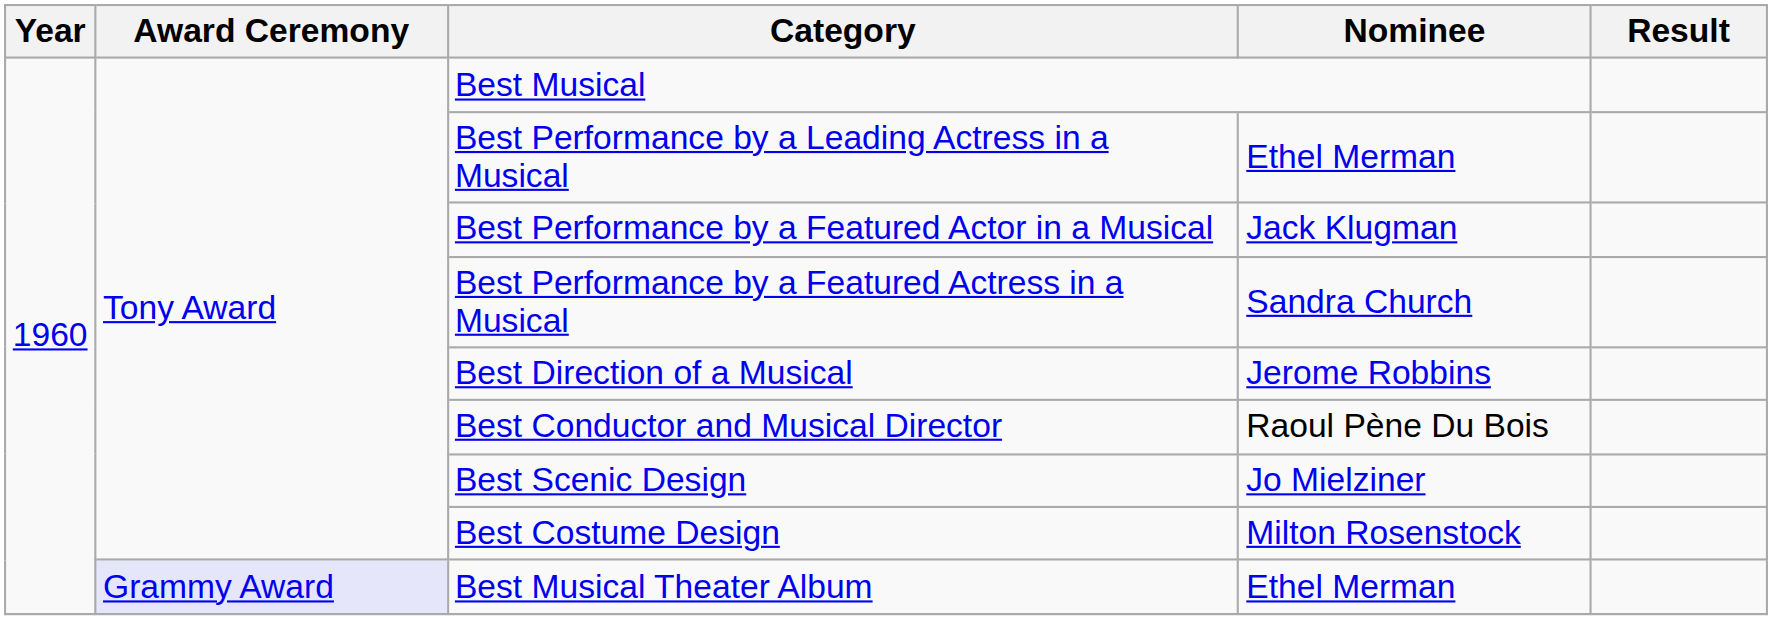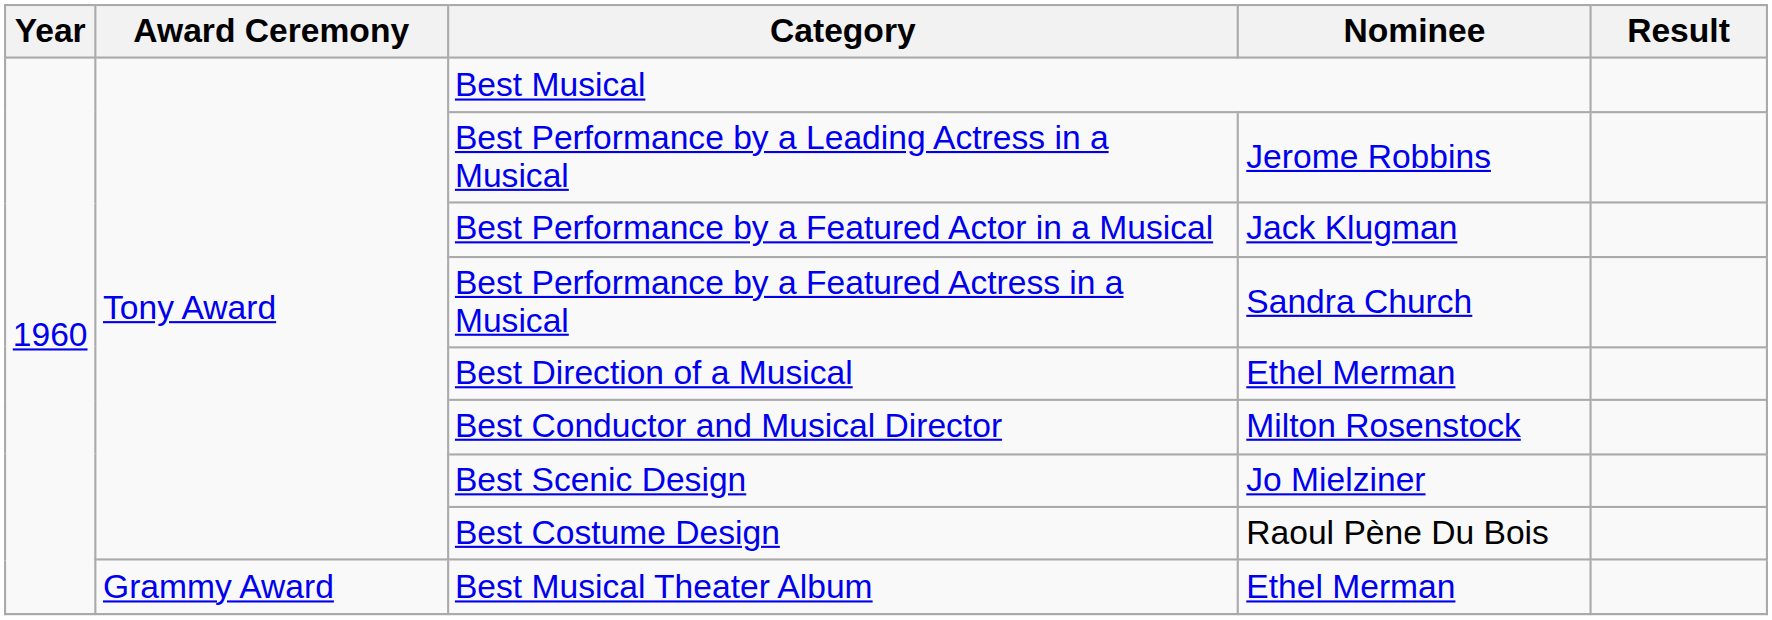 <table class="wikitable" width="95%">
 <tr>
 <th width="5%">Year</th>
 <th width="20%">Award Ceremony</th>
 <th width="45%">Category</th>
 <th width="20%">Nominee</th>
 <th width="10%">Result</th>
 </tr>
 <tr>
 <td rowspan="9" align="center"><a href='#'>1960</a></td>
 <td rowspan="8"><a href='#'>Tony Award</a></td>
 <td colspan="2"><a href='#'>Best Musical</a></td>
 <td></td>
 </tr>
 <tr>
 <td><a href='#'>Best Performance by a Leading Actress in a Musical</a></td>
-<td><a href='#'>Ethel Merman</a></td>
+<td><a href='#'>Jerome Robbins</a></td>
 <td></td>
 </tr>
 <tr>
 <td><a href='#'>Best Performance by a Featured Actor in a Musical</a></td>
 <td><a href='#'>Jack Klugman</a></td>
 <td></td>
 </tr>
 <tr>
 <td><a href='#'>Best Performance by a Featured Actress in a Musical</a></td>
 <td><a href='#'>Sandra Church</a></td>
 <td></td>
 </tr>
 <tr>
 <td><a href='#'>Best Direction of a Musical</a></td>
-<td><a href='#'>Jerome Robbins</a></td>
+<td><a href='#'>Ethel Merman</a></td>
 <td></td>
 </tr>
 <tr>
 <td><a href='#'>Best Conductor and Musical Director</a></td>
-<td>Raoul Pène Du Bois</td>
+<td><a href='#'>Milton Rosenstock</a></td>
 <td></td>
 </tr>
 <tr>
 <td><a href='#'>Best Scenic Design</a></td>
 <td><a href='#'>Jo Mielziner</a></td>
 <td></td>
 </tr>
 <tr>
 <td><a href='#'>Best Costume Design</a></td>
-<td><a href='#'>Milton Rosenstock</a></td>
+<td>Raoul Pène Du Bois</td>
 <td></td>
 </tr>
 <tr>
-<td style="background: lavender;"><a href='#'>Grammy Award</a></td>
+<td><a href='#'>Grammy Award</a></td>
 <td><a href='#'>Best Musical Theater Album</a></td>
 <td><a href='#'>Ethel Merman</a></td>
 <td></td>
 </tr>
 <tr>
 </tr>
 </table>
